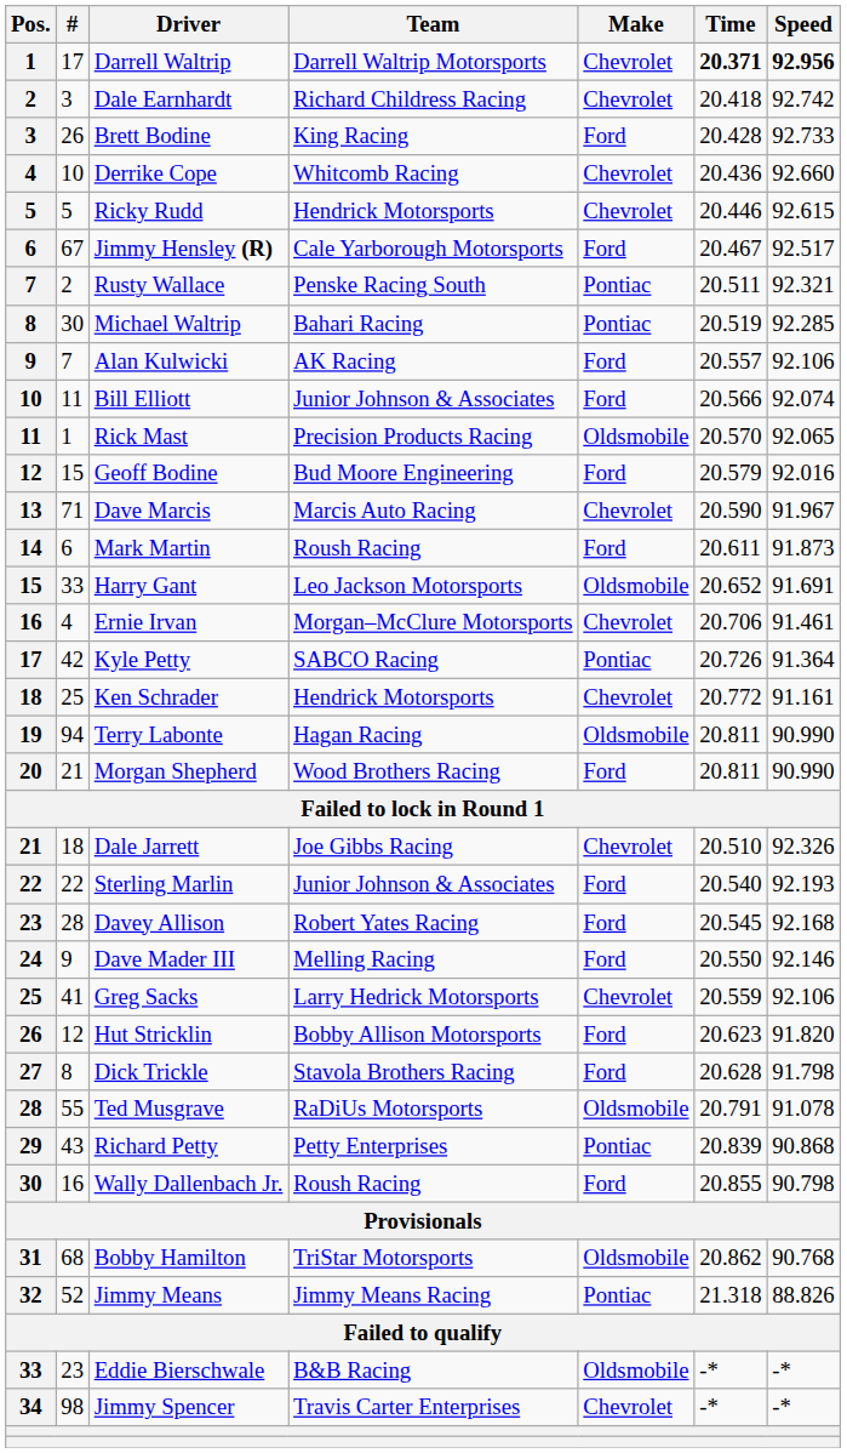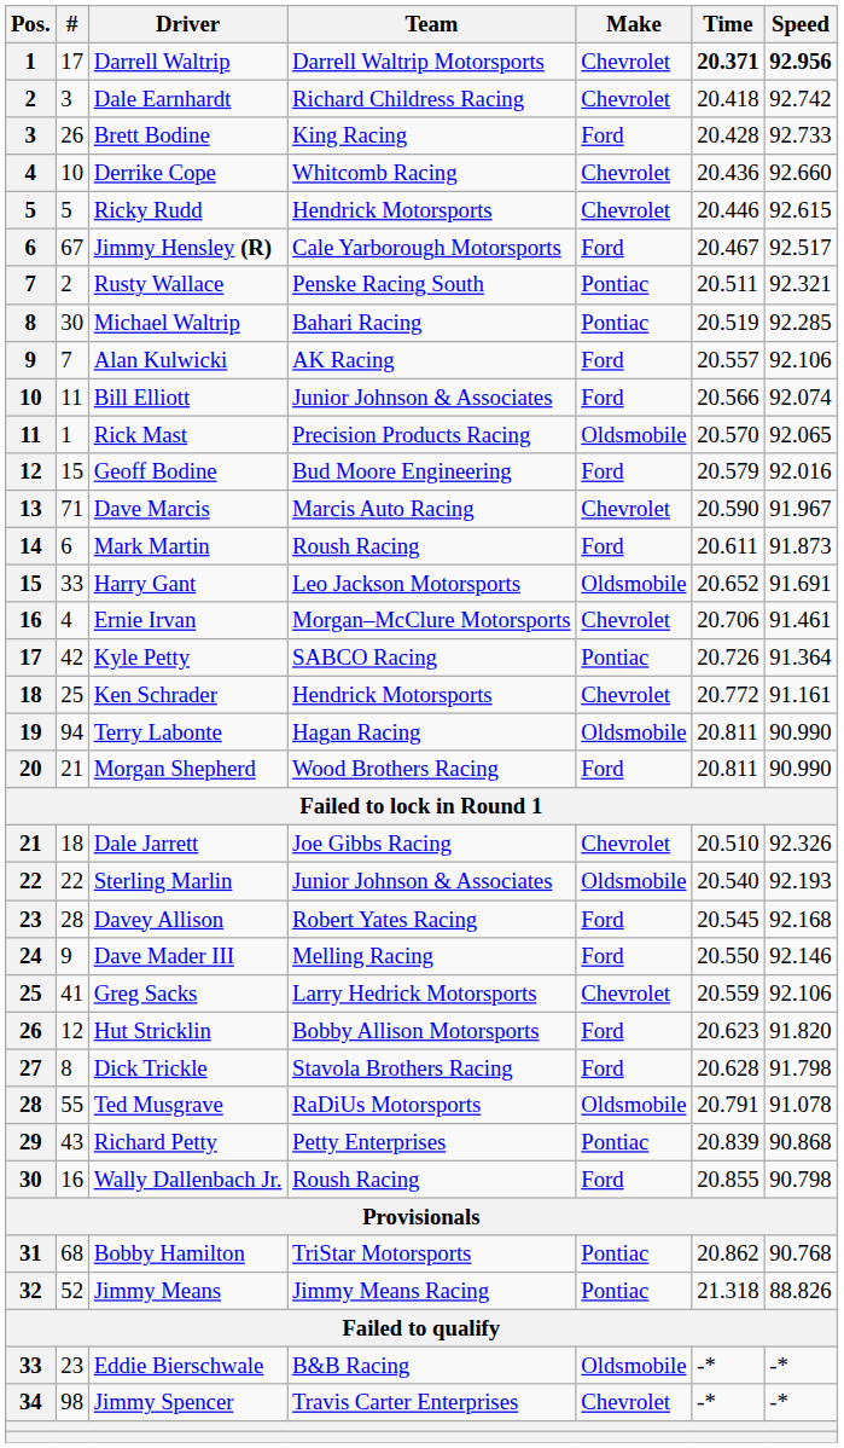 <table class="wikitable" style="font-size:95%">
 <tr>
 <th>Pos.</th>
 <th>#</th>
 <th>Driver</th>
 <th>Team</th>
 <th>Make</th>
 <th>Time</th>
 <th>Speed</th>
 </tr>
 <tr>
 <th>1</th>
 <td>17</td>
 <td><a href='#'>Darrell Waltrip</a></td>
 <td><a href='#'>Darrell Waltrip Motorsports</a></td>
 <td><a href='#'>Chevrolet</a></td>
 <td><strong>20.371</strong></td>
 <td><strong>92.956</strong></td>
 </tr>
 <tr>
 <th>2</th>
 <td>3</td>
 <td><a href='#'>Dale Earnhardt</a></td>
 <td><a href='#'>Richard Childress Racing</a></td>
 <td><a href='#'>Chevrolet</a></td>
 <td>20.418</td>
 <td>92.742</td>
 </tr>
 <tr>
 <th>3</th>
 <td>26</td>
 <td><a href='#'>Brett Bodine</a></td>
 <td><a href='#'>King Racing</a></td>
 <td><a href='#'>Ford</a></td>
 <td>20.428</td>
 <td>92.733</td>
 </tr>
 <tr>
 <th>4</th>
 <td>10</td>
 <td><a href='#'>Derrike Cope</a></td>
 <td><a href='#'>Whitcomb Racing</a></td>
 <td><a href='#'>Chevrolet</a></td>
 <td>20.436</td>
 <td>92.660</td>
 </tr>
 <tr>
 <th>5</th>
 <td>5</td>
 <td><a href='#'>Ricky Rudd</a></td>
 <td><a href='#'>Hendrick Motorsports</a></td>
 <td><a href='#'>Chevrolet</a></td>
 <td>20.446</td>
 <td>92.615</td>
 </tr>
 <tr>
 <th>6</th>
 <td>67</td>
 <td><a href='#'>Jimmy Hensley</a> <strong>(R)</strong></td>
 <td><a href='#'>Cale Yarborough Motorsports</a></td>
 <td><a href='#'>Ford</a></td>
 <td>20.467</td>
 <td>92.517</td>
 </tr>
 <tr>
 <th>7</th>
 <td>2</td>
 <td><a href='#'>Rusty Wallace</a></td>
 <td><a href='#'>Penske Racing South</a></td>
 <td><a href='#'>Pontiac</a></td>
 <td>20.511</td>
 <td>92.321</td>
 </tr>
 <tr>
 <th>8</th>
 <td>30</td>
 <td><a href='#'>Michael Waltrip</a></td>
 <td><a href='#'>Bahari Racing</a></td>
 <td><a href='#'>Pontiac</a></td>
 <td>20.519</td>
 <td>92.285</td>
 </tr>
 <tr>
 <th>9</th>
 <td>7</td>
 <td><a href='#'>Alan Kulwicki</a></td>
 <td><a href='#'>AK Racing</a></td>
 <td><a href='#'>Ford</a></td>
 <td>20.557</td>
 <td>92.106</td>
 </tr>
 <tr>
 <th>10</th>
 <td>11</td>
 <td><a href='#'>Bill Elliott</a></td>
 <td><a href='#'>Junior Johnson & Associates</a></td>
 <td><a href='#'>Ford</a></td>
 <td>20.566</td>
 <td>92.074</td>
 </tr>
 <tr>
 <th>11</th>
 <td>1</td>
 <td><a href='#'>Rick Mast</a></td>
 <td><a href='#'>Precision Products Racing</a></td>
 <td><a href='#'>Oldsmobile</a></td>
 <td>20.570</td>
 <td>92.065</td>
 </tr>
 <tr>
 <th>12</th>
 <td>15</td>
 <td><a href='#'>Geoff Bodine</a></td>
 <td><a href='#'>Bud Moore Engineering</a></td>
 <td><a href='#'>Ford</a></td>
 <td>20.579</td>
 <td>92.016</td>
 </tr>
 <tr>
 <th>13</th>
 <td>71</td>
 <td><a href='#'>Dave Marcis</a></td>
 <td><a href='#'>Marcis Auto Racing</a></td>
 <td><a href='#'>Chevrolet</a></td>
 <td>20.590</td>
 <td>91.967</td>
 </tr>
 <tr>
 <th>14</th>
 <td>6</td>
 <td><a href='#'>Mark Martin</a></td>
 <td><a href='#'>Roush Racing</a></td>
 <td><a href='#'>Ford</a></td>
 <td>20.611</td>
 <td>91.873</td>
 </tr>
 <tr>
 <th>15</th>
 <td>33</td>
 <td><a href='#'>Harry Gant</a></td>
 <td><a href='#'>Leo Jackson Motorsports</a></td>
 <td><a href='#'>Oldsmobile</a></td>
 <td>20.652</td>
 <td>91.691</td>
 </tr>
 <tr>
 <th>16</th>
 <td>4</td>
 <td><a href='#'>Ernie Irvan</a></td>
 <td><a href='#'>Morgan–McClure Motorsports</a></td>
 <td><a href='#'>Chevrolet</a></td>
 <td>20.706</td>
 <td>91.461</td>
 </tr>
 <tr>
 <th>17</th>
 <td>42</td>
 <td><a href='#'>Kyle Petty</a></td>
 <td><a href='#'>SABCO Racing</a></td>
 <td><a href='#'>Pontiac</a></td>
 <td>20.726</td>
 <td>91.364</td>
 </tr>
 <tr>
 <th>18</th>
 <td>25</td>
 <td><a href='#'>Ken Schrader</a></td>
 <td><a href='#'>Hendrick Motorsports</a></td>
 <td><a href='#'>Chevrolet</a></td>
 <td>20.772</td>
 <td>91.161</td>
 </tr>
 <tr>
 <th>19</th>
 <td>94</td>
 <td><a href='#'>Terry Labonte</a></td>
 <td><a href='#'>Hagan Racing</a></td>
 <td><a href='#'>Oldsmobile</a></td>
 <td>20.811</td>
 <td>90.990</td>
 </tr>
 <tr>
 <th>20</th>
 <td>21</td>
 <td><a href='#'>Morgan Shepherd</a></td>
 <td><a href='#'>Wood Brothers Racing</a></td>
 <td><a href='#'>Ford</a></td>
 <td>20.811</td>
 <td>90.990</td>
 </tr>
 <tr>
 <th colspan="7">Failed to lock in Round 1</th>
 </tr>
 <tr>
 <th>21</th>
 <td>18</td>
 <td><a href='#'>Dale Jarrett</a></td>
 <td><a href='#'>Joe Gibbs Racing</a></td>
 <td><a href='#'>Chevrolet</a></td>
 <td>20.510</td>
 <td>92.326</td>
 </tr>
 <tr>
 <th>22</th>
 <td>22</td>
 <td><a href='#'>Sterling Marlin</a></td>
 <td><a href='#'>Junior Johnson & Associates</a></td>
-<td><a href='#'>Ford</a></td>
+<td><a href='#'>Oldsmobile</a></td>
 <td>20.540</td>
 <td>92.193</td>
 </tr>
 <tr>
 <th>23</th>
 <td>28</td>
 <td><a href='#'>Davey Allison</a></td>
 <td><a href='#'>Robert Yates Racing</a></td>
 <td><a href='#'>Ford</a></td>
 <td>20.545</td>
 <td>92.168</td>
 </tr>
 <tr>
 <th>24</th>
 <td>9</td>
 <td><a href='#'>Dave Mader III</a></td>
 <td><a href='#'>Melling Racing</a></td>
 <td><a href='#'>Ford</a></td>
 <td>20.550</td>
 <td>92.146</td>
 </tr>
 <tr>
 <th>25</th>
 <td>41</td>
 <td><a href='#'>Greg Sacks</a></td>
 <td><a href='#'>Larry Hedrick Motorsports</a></td>
 <td><a href='#'>Chevrolet</a></td>
 <td>20.559</td>
 <td>92.106</td>
 </tr>
 <tr>
 <th>26</th>
 <td>12</td>
 <td><a href='#'>Hut Stricklin</a></td>
 <td><a href='#'>Bobby Allison Motorsports</a></td>
 <td><a href='#'>Ford</a></td>
 <td>20.623</td>
 <td>91.820</td>
 </tr>
 <tr>
 <th>27</th>
 <td>8</td>
 <td><a href='#'>Dick Trickle</a></td>
 <td><a href='#'>Stavola Brothers Racing</a></td>
 <td><a href='#'>Ford</a></td>
 <td>20.628</td>
 <td>91.798</td>
 </tr>
 <tr>
 <th>28</th>
 <td>55</td>
 <td><a href='#'>Ted Musgrave</a></td>
 <td><a href='#'>RaDiUs Motorsports</a></td>
 <td><a href='#'>Oldsmobile</a></td>
 <td>20.791</td>
 <td>91.078</td>
 </tr>
 <tr>
 <th>29</th>
 <td>43</td>
 <td><a href='#'>Richard Petty</a></td>
 <td><a href='#'>Petty Enterprises</a></td>
 <td><a href='#'>Pontiac</a></td>
 <td>20.839</td>
 <td>90.868</td>
 </tr>
 <tr>
 <th>30</th>
 <td>16</td>
 <td><a href='#'>Wally Dallenbach Jr.</a></td>
 <td><a href='#'>Roush Racing</a></td>
 <td><a href='#'>Ford</a></td>
 <td>20.855</td>
 <td>90.798</td>
 </tr>
 <tr>
 <th colspan="7">Provisionals</th>
 </tr>
 <tr>
 <th>31</th>
 <td>68</td>
 <td><a href='#'>Bobby Hamilton</a></td>
 <td><a href='#'>TriStar Motorsports</a></td>
-<td><a href='#'>Oldsmobile</a></td>
+<td><a href='#'>Pontiac</a></td>
 <td>20.862</td>
 <td>90.768</td>
 </tr>
 <tr>
 <th>32</th>
 <td>52</td>
 <td><a href='#'>Jimmy Means</a></td>
 <td><a href='#'>Jimmy Means Racing</a></td>
 <td><a href='#'>Pontiac</a></td>
 <td>21.318</td>
 <td>88.826</td>
 </tr>
 <tr>
 <th colspan="7">Failed to qualify</th>
 </tr>
 <tr>
 <th>33</th>
 <td>23</td>
 <td><a href='#'>Eddie Bierschwale</a></td>
 <td><a href='#'>B&B Racing</a></td>
 <td><a href='#'>Oldsmobile</a></td>
 <td>-*</td>
 <td>-*</td>
 </tr>
 <tr>
 <th>34</th>
 <td>98</td>
 <td><a href='#'>Jimmy Spencer</a></td>
 <td><a href='#'>Travis Carter Enterprises</a></td>
 <td><a href='#'>Chevrolet</a></td>
 <td>-*</td>
 <td>-*</td>
 </tr>
 <tr>
 <th colspan="7"></th>
 </tr>
 <tr>
 <th colspan="7"></th>
 </tr>
 </table>
